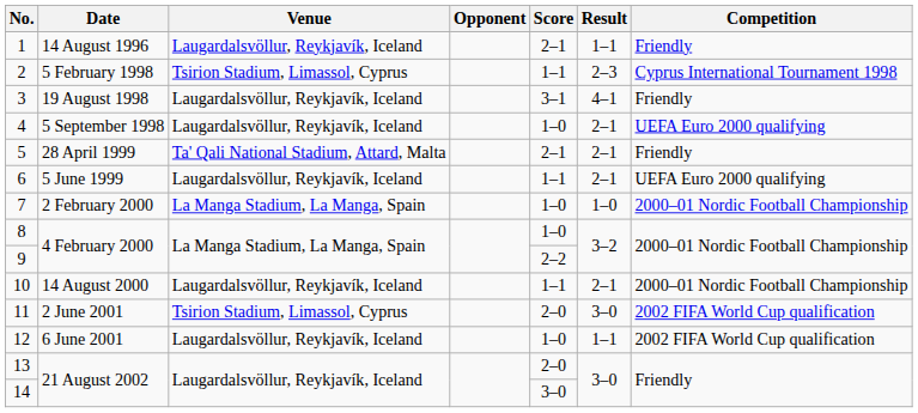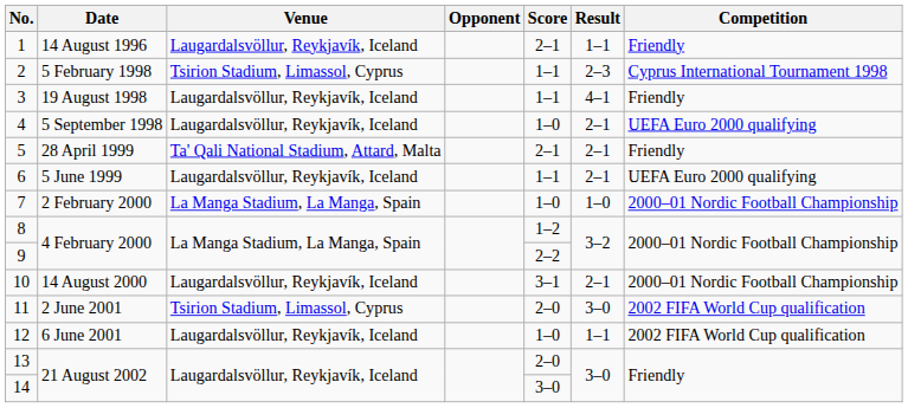 <table class="wikitable sortable">
 <tr>
 <th scope="col">No.</th>
 <th scope="col">Date</th>
 <th scope="col">Venue</th>
 <th scope="col">Opponent</th>
 <th scope="col">Score</th>
 <th scope="col">Result</th>
 <th scope="col">Competition</th>
 </tr>
 <tr>
 <td align="center">1</td>
 <td>14 August 1996</td>
 <td><a href='#'>Laugardalsvöllur</a>, <a href='#'>Reykjavík</a>, Iceland</td>
 <td></td>
 <td align="center">2–1</td>
 <td align="center">1–1</td>
 <td><a href='#'>Friendly</a></td>
 </tr>
 <tr>
 <td align="center">2</td>
 <td>5 February 1998</td>
 <td><a href='#'>Tsirion Stadium</a>, <a href='#'>Limassol</a>, Cyprus</td>
 <td></td>
 <td align="center">1–1</td>
 <td align="center">2–3</td>
 <td><a href='#'>Cyprus International Tournament 1998</a></td>
 </tr>
 <tr>
 <td align="center">3</td>
 <td>19 August 1998</td>
 <td>Laugardalsvöllur, Reykjavík, Iceland</td>
 <td></td>
-<td align="center">3–1</td>
+<td align="center">1–1</td>
 <td align="center">4–1</td>
 <td>Friendly</td>
 </tr>
 <tr>
 <td align="center">4</td>
 <td>5 September 1998</td>
 <td>Laugardalsvöllur, Reykjavík, Iceland</td>
 <td></td>
 <td align="center">1–0</td>
 <td align="center">2–1</td>
 <td><a href='#'>UEFA Euro 2000 qualifying</a></td>
 </tr>
 <tr>
 <td align="center">5</td>
 <td>28 April 1999</td>
 <td><a href='#'>Ta' Qali National Stadium</a>, <a href='#'>Attard</a>, Malta</td>
 <td></td>
 <td align="center">2–1</td>
 <td align="center">2–1</td>
 <td>Friendly</td>
 </tr>
 <tr>
 <td align="center">6</td>
 <td>5 June 1999</td>
 <td>Laugardalsvöllur, Reykjavík, Iceland</td>
 <td></td>
 <td align="center">1–1</td>
 <td align="center">2–1</td>
 <td>UEFA Euro 2000 qualifying</td>
 </tr>
 <tr>
 <td align="center">7</td>
 <td>2 February 2000</td>
 <td><a href='#'>La Manga Stadium</a>, <a href='#'>La Manga</a>, Spain</td>
 <td></td>
 <td align="center">1–0</td>
 <td align="center">1–0</td>
 <td><a href='#'>2000–01 Nordic Football Championship</a></td>
 </tr>
 <tr>
 <td align="center">8</td>
 <td rowspan="2">4 February 2000</td>
 <td rowspan="2">La Manga Stadium, La Manga, Spain</td>
 <td rowspan="2"></td>
-<td align="center">1–0</td>
+<td align="center">1–2</td>
 <td rowspan="2" align="center">3–2</td>
 <td rowspan="2">2000–01 Nordic Football Championship</td>
 </tr>
 <tr>
 <td align="center">9</td>
 <td align="center">2–2</td>
 </tr>
 <tr>
 <td align="center">10</td>
 <td>14 August 2000</td>
 <td>Laugardalsvöllur, Reykjavík, Iceland</td>
 <td></td>
-<td align="center">1–1</td>
+<td align="center">3–1</td>
 <td align="center">2–1</td>
 <td>2000–01 Nordic Football Championship</td>
 </tr>
 <tr>
 <td align="center">11</td>
 <td>2 June 2001</td>
 <td><a href='#'>Tsirion Stadium</a>, <a href='#'>Limassol</a>, Cyprus</td>
 <td></td>
 <td align="center">2–0</td>
 <td align="center">3–0</td>
 <td><a href='#'>2002 FIFA World Cup qualification</a></td>
 </tr>
 <tr>
 <td align="center">12</td>
 <td>6 June 2001</td>
 <td>Laugardalsvöllur, Reykjavík, Iceland</td>
 <td></td>
 <td align="center">1–0</td>
 <td align="center">1–1</td>
 <td>2002 FIFA World Cup qualification</td>
 </tr>
 <tr>
 <td align="center">13</td>
 <td rowspan="2">21 August 2002</td>
 <td rowspan="2">Laugardalsvöllur, Reykjavík, Iceland</td>
 <td rowspan="2"></td>
 <td align="center">2–0</td>
 <td rowspan="2" align="center">3–0</td>
 <td rowspan="2">Friendly</td>
 </tr>
 <tr>
 <td align="center">14</td>
 <td align="center">3–0</td>
 </tr>
 </table>
